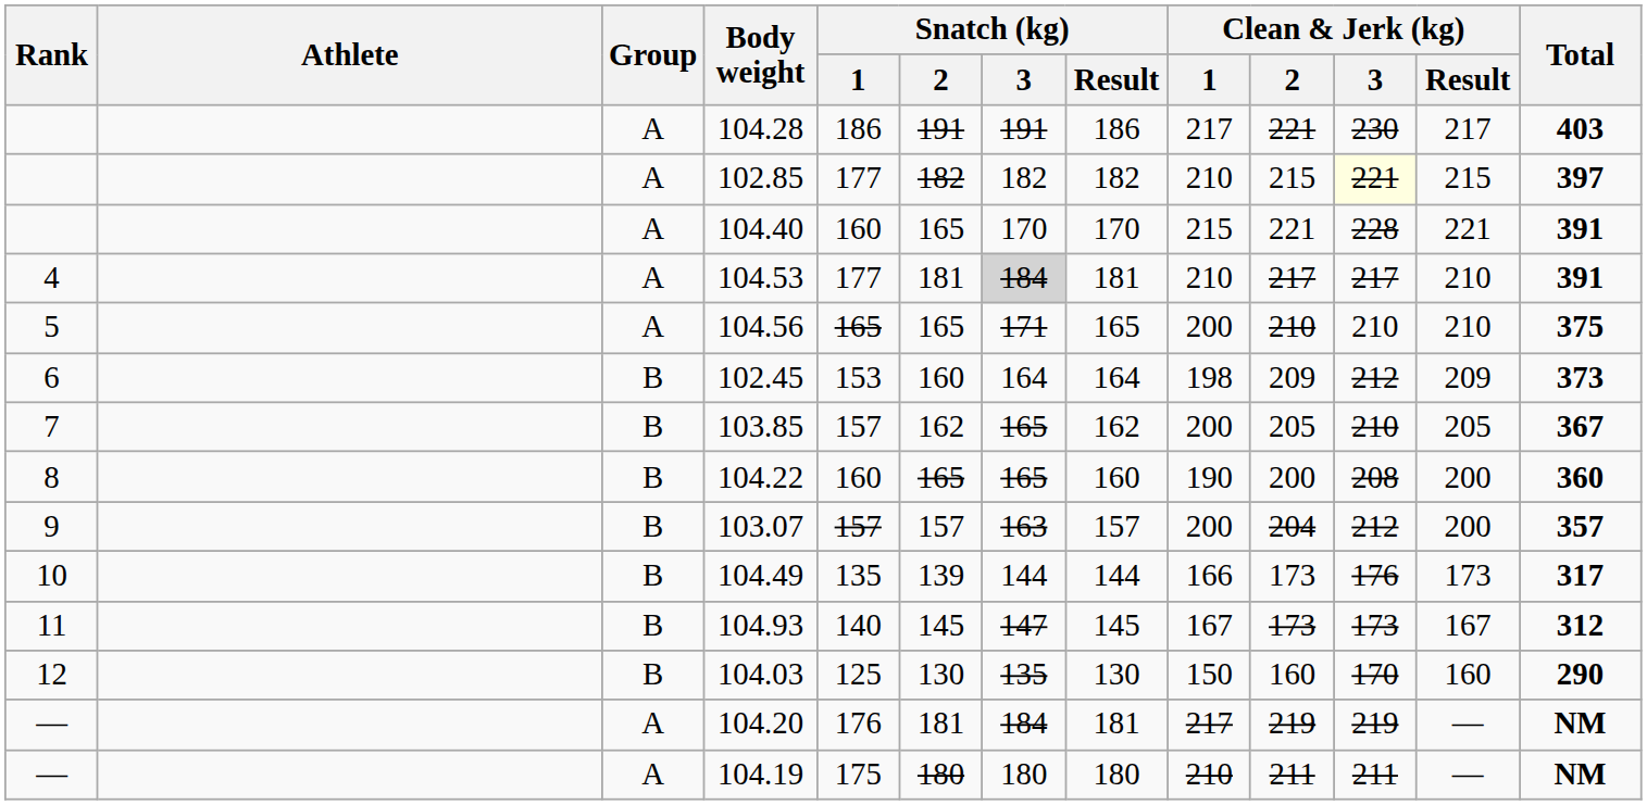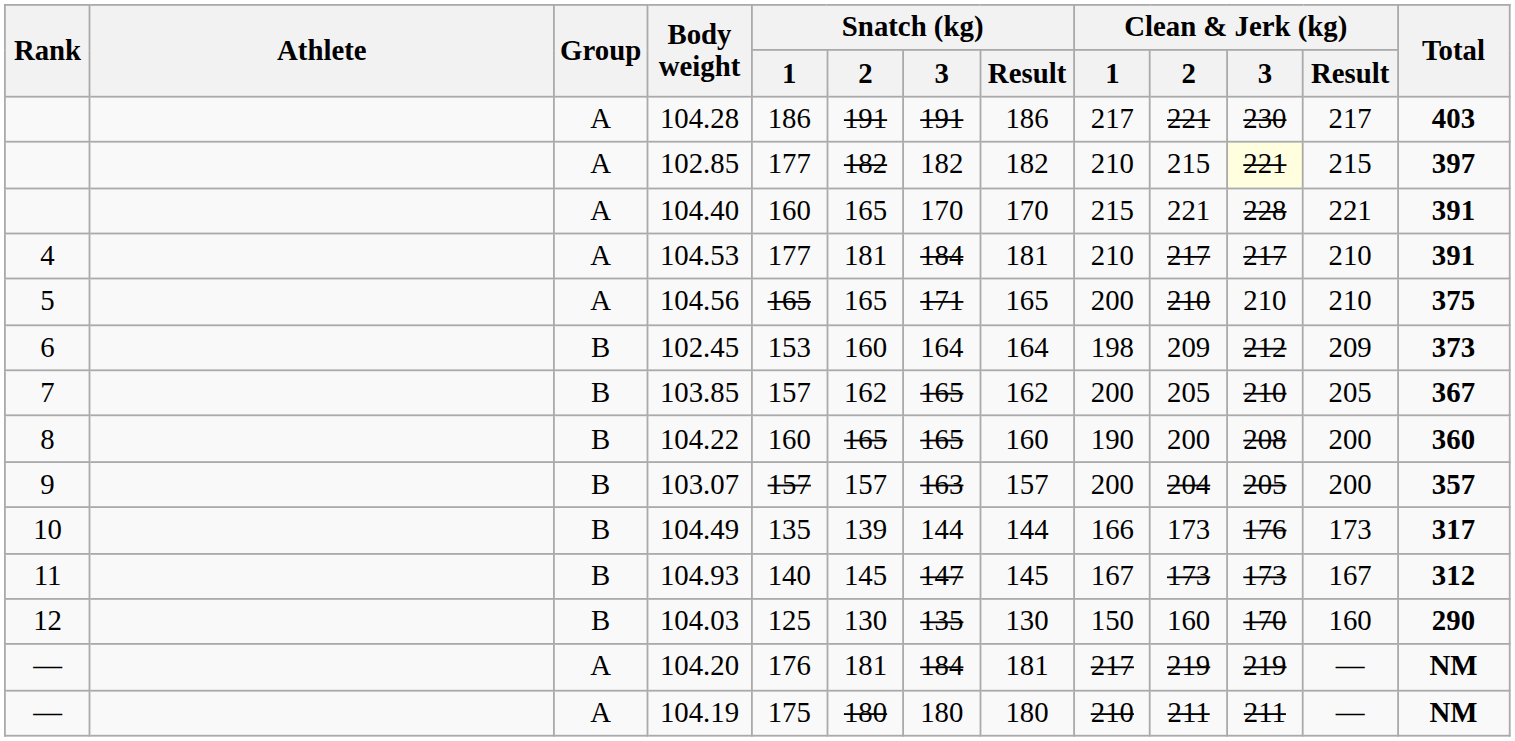 <table class = "wikitable" style="text-align:center;">
 <tr>
 <th rowspan=2 width=40>Rank</th>
 <th rowspan=2 width=250>Athlete</th>
 <th rowspan=2 width=40>Group</th>
 <th rowspan=2 width=50>Body weight</th>
 <th colspan=4>Snatch (kg)</th>
 <th colspan=4>Clean & Jerk (kg)</th>
 <th rowspan=2 width=55>Total</th>
 </tr>
 <tr>
 <th width=35>1</th>
 <th width=35>2</th>
 <th width=35>3</th>
 <th width=45>Result</th>
 <th width=35>1</th>
 <th width=35>2</th>
 <th width=35>3</th>
 <th width=45>Result</th>
 </tr>
 <tr>
 <td></td>
 <td align=left></td>
 <td>A</td>
 <td>104.28</td>
 <td>186</td>
 <td><s>191</s></td>
 <td><s>191</s></td>
 <td>186</td>
 <td>217</td>
 <td><s>221</s></td>
 <td><s>230</s></td>
 <td>217</td>
 <td><strong>403</strong></td>
 </tr>
 <tr>
 <td></td>
 <td align=left></td>
 <td>A</td>
 <td>102.85</td>
 <td>177</td>
 <td><s>182</s></td>
 <td>182</td>
 <td>182</td>
 <td>210</td>
 <td>215</td>
 <td style="background: lightyellow;"><s>221</s></td>
 <td>215</td>
 <td><strong>397</strong></td>
 </tr>
 <tr>
 <td></td>
 <td align=left></td>
 <td>A</td>
 <td>104.40</td>
 <td>160</td>
 <td>165</td>
 <td>170</td>
 <td>170</td>
 <td>215</td>
 <td>221</td>
 <td><s>228</s></td>
 <td>221</td>
 <td><strong>391</strong></td>
 </tr>
 <tr>
 <td>4</td>
 <td align=left></td>
 <td>A</td>
 <td>104.53</td>
 <td>177</td>
 <td>181</td>
-<td style="background: lightgrey;"><s>184</s></td>
+<td><s>184</s></td>
 <td>181</td>
 <td>210</td>
 <td><s>217</s></td>
 <td><s>217</s></td>
 <td>210</td>
 <td><strong>391</strong></td>
 </tr>
 <tr>
 <td>5</td>
 <td align=left></td>
 <td>A</td>
 <td>104.56</td>
 <td><s>165</s></td>
 <td>165</td>
 <td><s>171</s></td>
 <td>165</td>
 <td>200</td>
 <td><s>210</s></td>
 <td>210</td>
 <td>210</td>
 <td><strong>375</strong></td>
 </tr>
 <tr>
 <td>6</td>
 <td align=left></td>
 <td>B</td>
 <td>102.45</td>
 <td>153</td>
 <td>160</td>
 <td>164</td>
 <td>164</td>
 <td>198</td>
 <td>209</td>
 <td><s>212</s></td>
 <td>209</td>
 <td><strong>373</strong></td>
 </tr>
 <tr>
 <td>7</td>
 <td align=left></td>
 <td>B</td>
 <td>103.85</td>
 <td>157</td>
 <td>162</td>
 <td><s>165</s></td>
 <td>162</td>
 <td>200</td>
 <td>205</td>
 <td><s>210</s></td>
 <td>205</td>
 <td><strong>367</strong></td>
 </tr>
 <tr>
 <td>8</td>
 <td align=left></td>
 <td>B</td>
 <td>104.22</td>
 <td>160</td>
 <td><s>165</s></td>
 <td><s>165</s></td>
 <td>160</td>
 <td>190</td>
 <td>200</td>
 <td><s>208</s></td>
 <td>200</td>
 <td><strong>360</strong></td>
 </tr>
 <tr>
 <td>9</td>
 <td align=left></td>
 <td>B</td>
 <td>103.07</td>
 <td><s>157</s></td>
 <td>157</td>
 <td><s>163</s></td>
 <td>157</td>
 <td>200</td>
 <td><s>204</s></td>
-<td><s>212</s></td>
+<td><s>205</s></td>
 <td>200</td>
 <td><strong>357</strong></td>
 </tr>
 <tr>
 <td>10</td>
 <td align=left></td>
 <td>B</td>
 <td>104.49</td>
 <td>135</td>
 <td>139</td>
 <td>144</td>
 <td>144</td>
 <td>166</td>
 <td>173</td>
 <td><s>176</s></td>
 <td>173</td>
 <td><strong>317</strong></td>
 </tr>
 <tr>
 <td>11</td>
 <td align=left></td>
 <td>B</td>
 <td>104.93</td>
 <td>140</td>
 <td>145</td>
 <td><s>147</s></td>
 <td>145</td>
 <td>167</td>
 <td><s>173</s></td>
 <td><s>173</s></td>
 <td>167</td>
 <td><strong>312</strong></td>
 </tr>
 <tr>
 <td>12</td>
 <td align=left></td>
 <td>B</td>
 <td>104.03</td>
 <td>125</td>
 <td>130</td>
 <td><s>135</s></td>
 <td>130</td>
 <td>150</td>
 <td>160</td>
 <td><s>170</s></td>
 <td>160</td>
 <td><strong>290</strong></td>
 </tr>
 <tr>
 <td>—</td>
 <td align=left></td>
 <td>A</td>
 <td>104.20</td>
 <td>176</td>
 <td>181</td>
 <td><s>184</s></td>
 <td>181</td>
 <td><s>217</s></td>
 <td><s>219</s></td>
 <td><s>219</s></td>
 <td>—</td>
 <td><strong>NM</strong></td>
 </tr>
 <tr>
 <td>—</td>
 <td align=left></td>
 <td>A</td>
 <td>104.19</td>
 <td>175</td>
 <td><s>180</s></td>
 <td>180</td>
 <td>180</td>
 <td><s>210</s></td>
 <td><s>211</s></td>
 <td><s>211</s></td>
 <td>—</td>
 <td><strong>NM</strong></td>
 </tr>
 </table>
